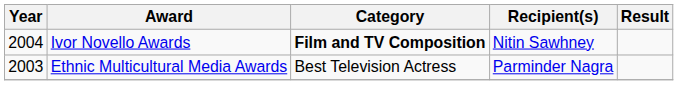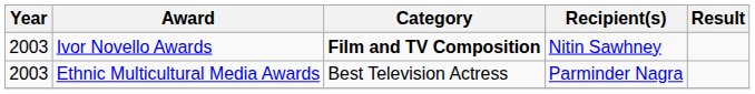 <table class="wikitable sortable">
 <tr>
 <th>Year</th>
 <th>Award</th>
 <th>Category</th>
 <th>Recipient(s)</th>
 <th>Result</th>
 </tr>
 <tr>
-<td rowspan="1">2004</td>
+<td rowspan="1">2003</td>
 <td><a href='#'>Ivor Novello Awards</a></td>
 <td><strong>Film and TV Composition</strong></td>
 <td><a href='#'>Nitin Sawhney</a></td>
 <td></td>
 </tr>
 <tr>
 <td rowspan="1">2003</td>
 <td><a href='#'>Ethnic Multicultural Media Awards</a></td>
 <td>Best Television Actress</td>
 <td><a href='#'>Parminder Nagra</a></td>
 <td></td>
 </tr>
 <tr>
 </tr>
 </table>
